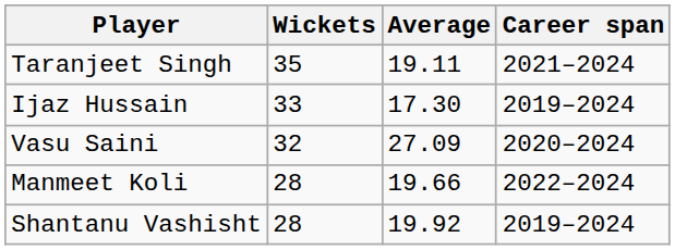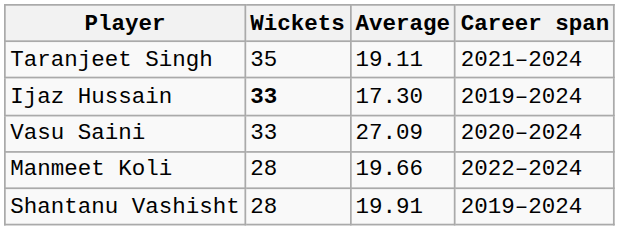 <table class="wikitable">
 <tr>
 <th>Player</th>
 <th>Wickets</th>
 <th>Average</th>
 <th>Career span</th>
 </tr>
 <tr>
 <td>Taranjeet Singh</td>
 <td>35</td>
 <td>19.11</td>
 <td>2021–2024</td>
 </tr>
 <tr>
 <td>Ijaz Hussain</td>
-<td>33</td>
+<td><strong>33</strong></td>
 <td>17.30</td>
 <td>2019–2024</td>
 </tr>
 <tr>
 <td>Vasu Saini</td>
-<td>32</td>
+<td>33</td>
 <td>27.09</td>
 <td>2020–2024</td>
 </tr>
 <tr>
 <td>Manmeet Koli</td>
 <td>28</td>
 <td>19.66</td>
 <td>2022–2024</td>
 </tr>
 <tr>
 <td>Shantanu Vashisht</td>
 <td>28</td>
-<td>19.92</td>
+<td>19.91</td>
 <td>2019–2024</td>
 </tr>
 </table>
